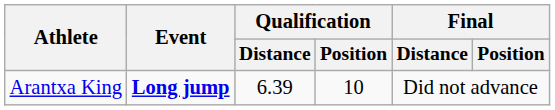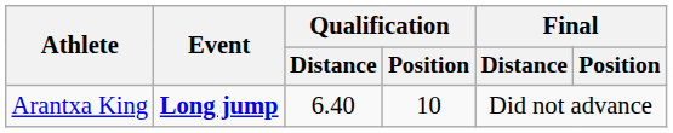 <table class=wikitable style="font-size:90%">
 <tr>
 <th rowspan="2">Athlete</th>
 <th rowspan="2">Event</th>
 <th colspan="2">Qualification</th>
 <th colspan="2">Final</th>
 </tr>
 <tr style="font-size:95%">
 <th>Distance</th>
 <th>Position</th>
 <th>Distance</th>
 <th>Position</th>
 </tr>
 <tr align=center>
 <td align=left><a href='#'>Arantxa King</a></td>
 <td align=left><strong><a href='#'>Long jump</a></strong></td>
-<td>6.39</td>
+<td>6.40</td>
 <td>10</td>
 <td colspan=2>Did not advance</td>
 </tr>
 </table>
